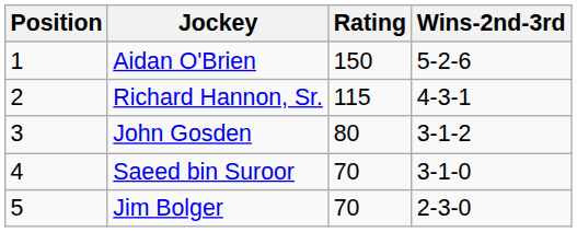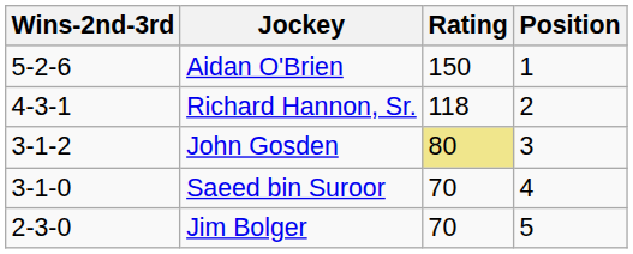 <table class="wikitable">
 <tr>
-<th>Position</th>
+<th>Wins-2nd-3rd</th>
 <th>Jockey</th>
 <th>Rating</th>
-<th>Wins-2nd-3rd</th>
+<th>Position</th>
 </tr>
 <tr>
-<td>1</td>
+<td>5-2-6</td>
 <td><a href='#'>Aidan O'Brien</a></td>
 <td>150</td>
-<td>5-2-6</td>
+<td>1</td>
 </tr>
 <tr>
+<td>4-3-1</td>
+<td><a href='#'>Richard Hannon, Sr.</a></td>
+<td>118</td>
 <td>2</td>
-<td><a href='#'>Richard Hannon, Sr.</a></td>
-<td>115</td>
-<td>4-3-1</td>
 </tr>
 <tr>
+<td>3-1-2</td>
+<td><a href='#'>John Gosden</a></td>
+<td style="background: khaki;">80</td>
 <td>3</td>
-<td><a href='#'>John Gosden</a></td>
-<td>80</td>
-<td>3-1-2</td>
 </tr>
 <tr>
-<td>4</td>
+<td>3-1-0</td>
 <td><a href='#'>Saeed bin Suroor</a></td>
 <td>70</td>
-<td>3-1-0</td>
+<td>4</td>
 </tr>
 <tr>
-<td>5</td>
+<td>2-3-0</td>
 <td><a href='#'>Jim Bolger</a></td>
 <td>70</td>
-<td>2-3-0</td>
+<td>5</td>
 </tr>
 </table>
